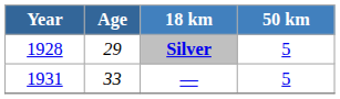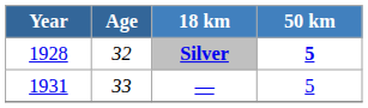 <table class="wikitable" style="font-size:95%; text-align:center; border:grey solid 1px; border-collapse:collapse; background:#ffffff;">
 <tr>
 <th style="background-color:#369; color:white; width:60px;"> Year </th>
 <th style="background-color:#369; color:white; width:40px;"> Age </th>
 <th style="background-color:#4180be; color:white; width:75px;"> 18 km </th>
 <th style="background-color:#4180be; color:white; width:75px;"> 50 km </th>
 </tr>
 <tr>
 <td><a href='#'>1928</a></td>
-<td><em>29</em></td>
+<td><em>32</em></td>
 <td style="background:silver;"><a href='#'><strong>Silver</strong></a></td>
-<td><a href='#'>5</a></td>
+<td><strong><a href='#'>5</a></strong></td>
 </tr>
 <tr>
 <td><a href='#'>1931</a></td>
 <td><em>33</em></td>
 <td><a href='#'>—</a></td>
 <td><a href='#'>5</a></td>
 </tr>
 <tr>
 </tr>
 </table>
